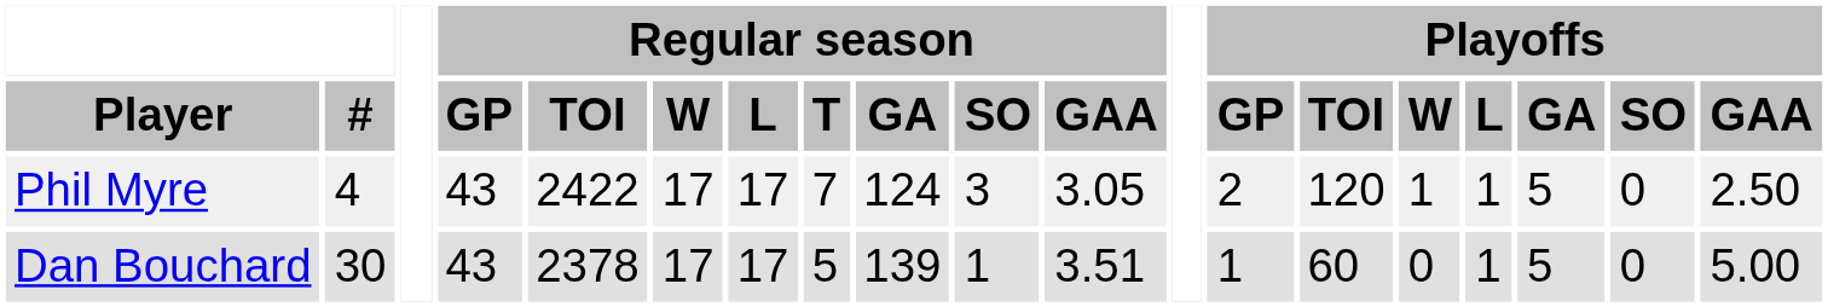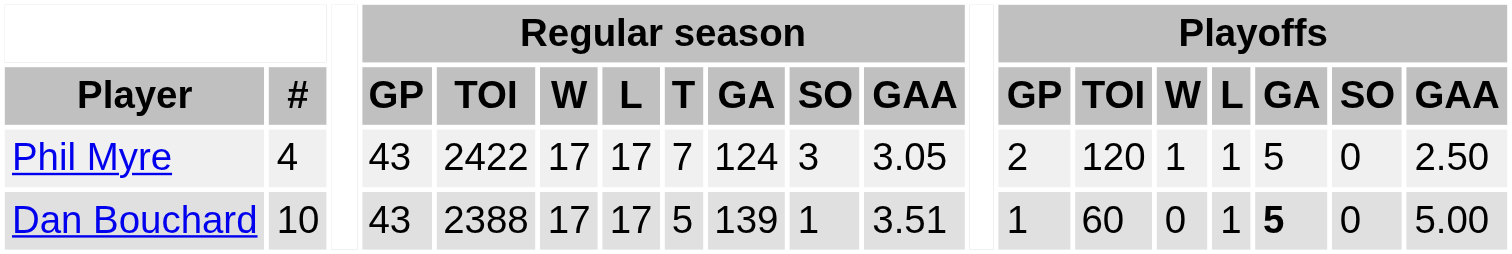 <table BORDER="0" CELLPADDING="3" CELLSPACING="2" ID="Table1">
 <tr ALIGN="center" bgcolor="#c0c0c0">
 <th ALIGN="center" colspan="2" bgcolor="#ffffff"> </th>
 <th ALIGN="center" rowspan="99" bgcolor="#ffffff"> </th>
 <th ALIGN="center" colspan="8">Regular season</th>
 <th ALIGN="center" rowspan="99" bgcolor="#ffffff"> </th>
 <th ALIGN="center" colspan="7">Playoffs</th>
 </tr>
 <tr ALIGN="center" bgcolor="#c0c0c0">
 <th ALIGN="center">Player</th>
 <th ALIGN="center">#</th>
 <th ALIGN="center">GP</th>
 <th ALIGN="center">TOI</th>
 <th ALIGN="center">W</th>
 <th ALIGN="center">L</th>
 <th ALIGN="center">T</th>
 <th ALIGN="center">GA</th>
 <th ALIGN="center">SO</th>
 <th ALIGN="center">GAA</th>
 <th ALIGN="center">GP</th>
 <th ALIGN="center">TOI</th>
 <th ALIGN="center">W</th>
 <th ALIGN="center">L</th>
 <th ALIGN="center">GA</th>
 <th ALIGN="center">SO</th>
 <th ALIGN="center">GAA</th>
 </tr>
 <tr bgcolor="#f0f0f0">
 <td><a href='#'>Phil Myre</a></td>
 <td>4</td>
 <td>43</td>
 <td>2422</td>
 <td>17</td>
 <td>17</td>
 <td>7</td>
 <td>124</td>
 <td>3</td>
 <td>3.05</td>
 <td>2</td>
 <td>120</td>
 <td>1</td>
 <td>1</td>
 <td>5</td>
 <td>0</td>
 <td>2.50</td>
 </tr>
 <tr bgcolor="#e0e0e0">
 <td><a href='#'>Dan Bouchard</a></td>
-<td>30</td>
+<td>10</td>
 <td>43</td>
-<td>2378</td>
+<td>2388</td>
 <td>17</td>
 <td>17</td>
 <td>5</td>
 <td>139</td>
 <td>1</td>
 <td>3.51</td>
 <td>1</td>
 <td>60</td>
 <td>0</td>
 <td>1</td>
-<td>5</td>
+<td><strong>5</strong></td>
 <td>0</td>
 <td>5.00</td>
 </tr>
 </table>
